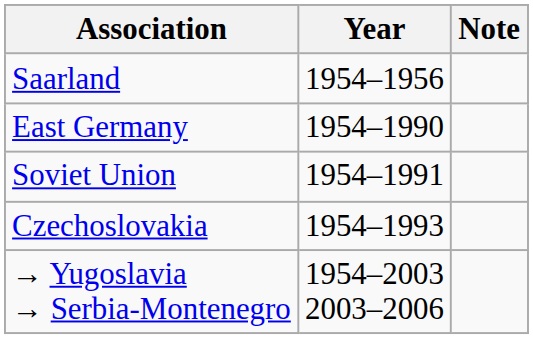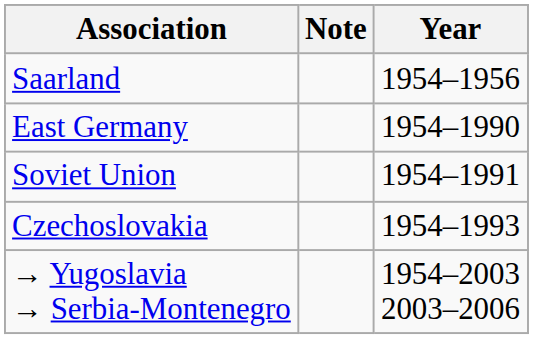 <table class="wikitable sortable" style="text-align:center;">
 <tr>
 <th>Association</th>
+<th>Note</th>
 <th>Year</th>
-<th>Note</th>
 </tr>
 <tr>
 <td align="left"> <a href='#'>Saarland</a></td>
+<td></td>
 <td>1954–1956</td>
-<td></td>
 </tr>
 <tr>
 <td align="left"> <a href='#'>East Germany</a></td>
+<td></td>
 <td>1954–1990</td>
-<td></td>
 </tr>
 <tr>
 <td align="left"> <a href='#'>Soviet Union</a></td>
+<td></td>
 <td>1954–1991</td>
-<td></td>
 </tr>
 <tr>
 <td align="left"> <a href='#'>Czechoslovakia</a></td>
+<td></td>
 <td>1954–1993</td>
-<td></td>
 </tr>
 <tr>
 <td align="left"> →  <a href='#'>Yugoslavia</a><br> →  <a href='#'>Serbia-Montenegro</a></td>
+<td></td>
 <td>1954–2003<br>2003–2006</td>
-<td></td>
 </tr>
 </table>
